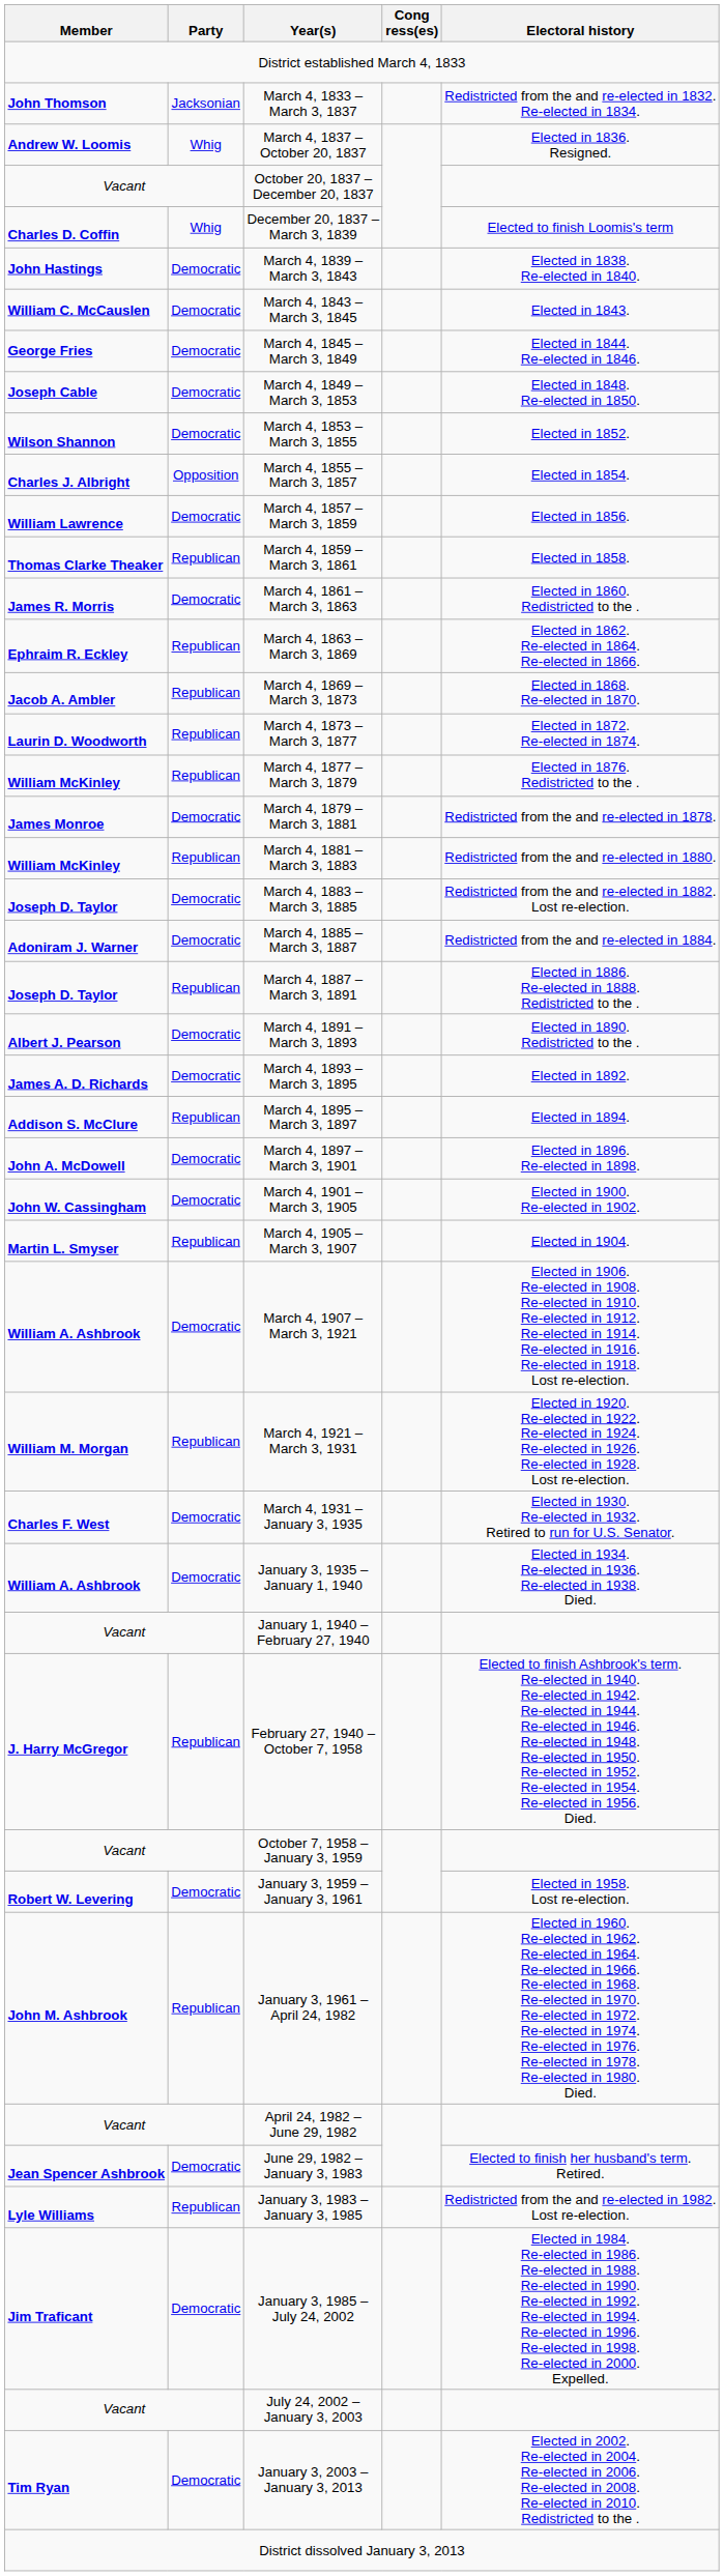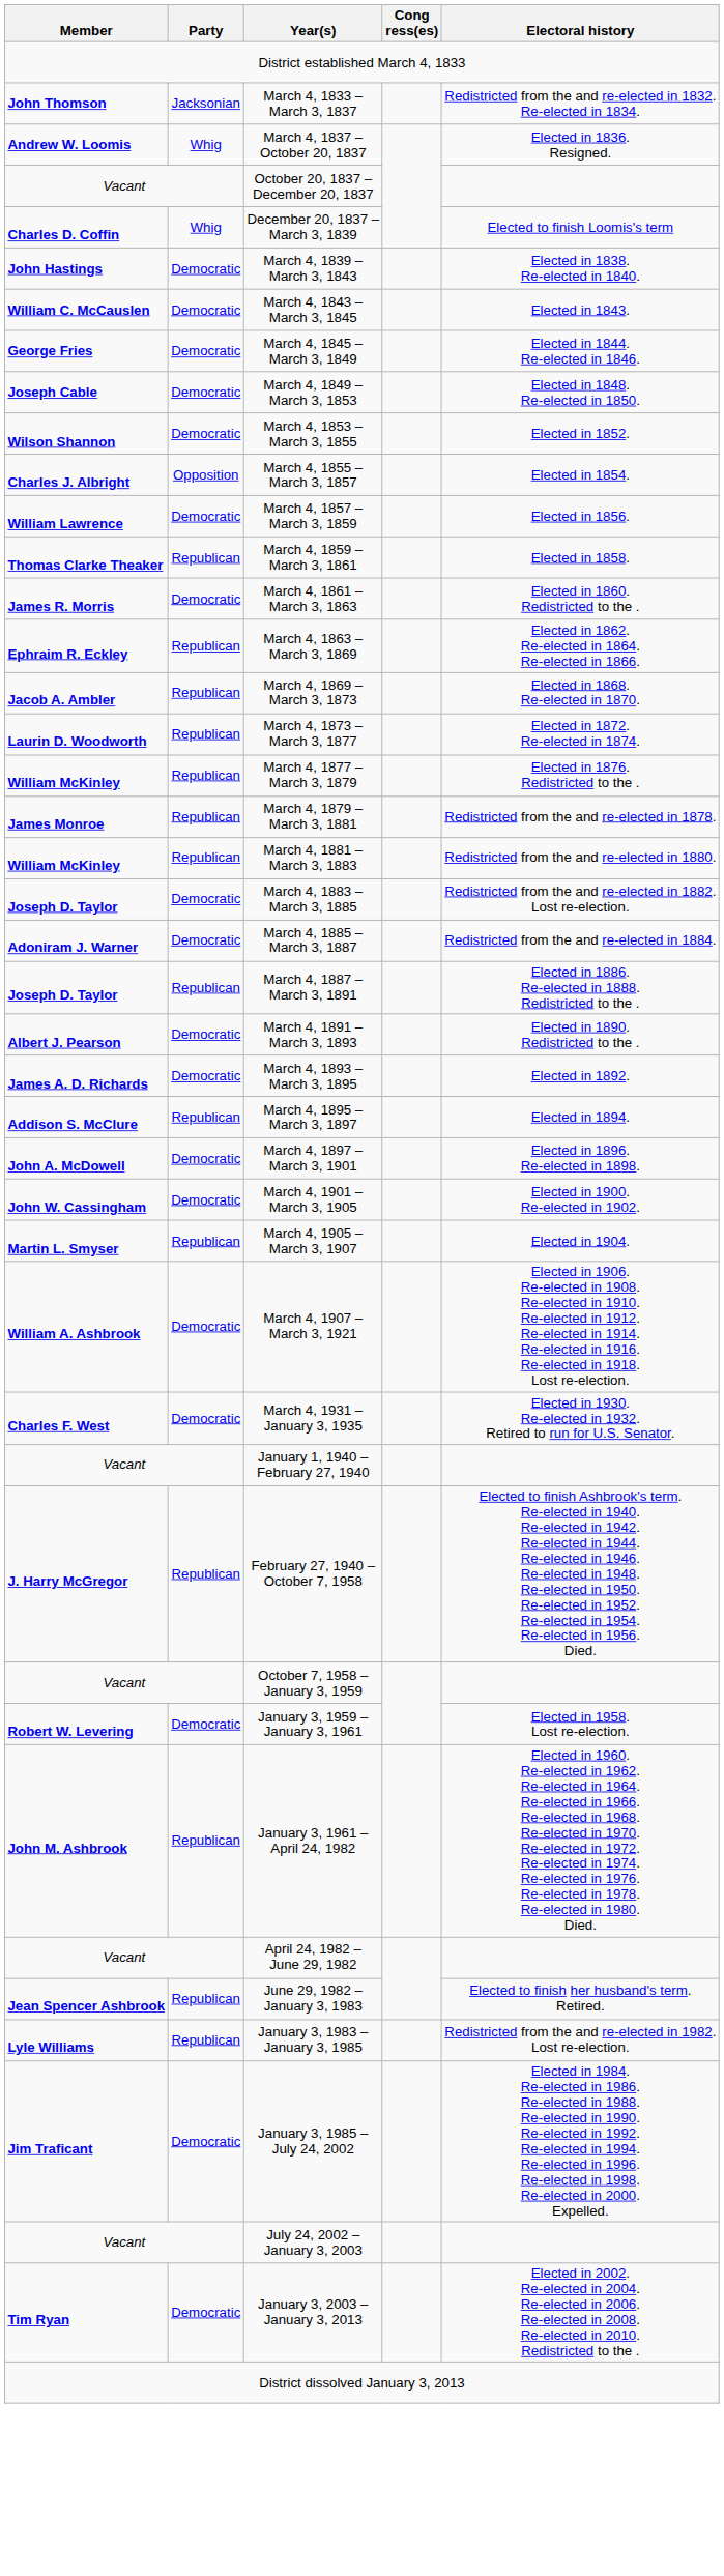 <table class=wikitable style="text-align:center">
 <tr valign=bottom>
 <th>Member</th>
 <th>Party</th>
 <th>Year(s)</th>
 <th>Cong<br>ress(es)</th>
 <th>Electoral history</th>
 </tr>
 <tr style="height:3em">
 <td colspan=5>District established March 4, 1833</td>
 </tr>
 <tr style="height:3em">
 <td align=left><strong><a href='#'>John Thomson</a></strong><br></td>
 <td><a href='#'>Jacksonian</a></td>
 <td nowrap>March 4, 1833 –<br>March 3, 1837</td>
 <td nowrap></td>
 <td><a href='#'>Redistricted</a> from the  and <a href='#'>re-elected in 1832</a>.<br><a href='#'>Re-elected in 1834</a>.<br></td>
 </tr>
 <tr style="height:3em">
 <td align=left><strong><a href='#'>Andrew W. Loomis</a></strong><br></td>
 <td><a href='#'>Whig</a></td>
 <td nowrap>March 4, 1837 –<br>October 20, 1837</td>
 <td rowspan=3></td>
 <td><a href='#'>Elected in 1836</a>.<br>Resigned.</td>
 </tr>
 <tr style="height:3em">
 <td colspan=2><em>Vacant</em></td>
 <td nowrap>October 20, 1837 –<br>December 20, 1837</td>
 <td></td>
 </tr>
 <tr style="height:3em">
 <td align=left><br><strong><a href='#'>Charles D. Coffin</a></strong><br></td>
 <td><a href='#'>Whig</a></td>
 <td nowrap>December 20, 1837 –<br>March 3, 1839</td>
 <td><a href='#'>Elected to finish Loomis's term</a><br></td>
 </tr>
 <tr style="height:3em">
 <td align=left><strong><a href='#'>John Hastings</a></strong><br></td>
 <td><a href='#'>Democratic</a></td>
 <td nowrap>March 4, 1839 –<br>March 3, 1843</td>
 <td nowrap></td>
 <td><a href='#'>Elected in 1838</a>.<br><a href='#'>Re-elected in 1840</a>.<br></td>
 </tr>
 <tr style="height:3em">
 <td align=left><strong><a href='#'>William C. McCauslen</a></strong><br></td>
 <td><a href='#'>Democratic</a></td>
 <td nowrap>March 4, 1843 –<br>March 3, 1845</td>
 <td></td>
 <td><a href='#'>Elected in 1843</a>.<br></td>
 </tr>
 <tr style="height:3em">
 <td align=left><strong><a href='#'>George Fries</a></strong><br></td>
 <td><a href='#'>Democratic</a></td>
 <td nowrap>March 4, 1845 –<br>March 3, 1849</td>
 <td nowrap></td>
 <td><a href='#'>Elected in 1844</a>.<br><a href='#'>Re-elected in 1846</a>.<br></td>
 </tr>
 <tr style="height:3em">
 <td align=left><strong><a href='#'>Joseph Cable</a></strong><br></td>
 <td><a href='#'>Democratic</a></td>
 <td nowrap>March 4, 1849 –<br>March 3, 1853</td>
 <td nowrap></td>
 <td><a href='#'>Elected in 1848</a>.<br><a href='#'>Re-elected in 1850</a>.<br></td>
 </tr>
 <tr style="height:3em">
 <td align=left><br><strong><a href='#'>Wilson Shannon</a></strong><br></td>
 <td><a href='#'>Democratic</a></td>
 <td nowrap>March 4, 1853 –<br>March 3, 1855</td>
 <td></td>
 <td><a href='#'>Elected in 1852</a>.<br></td>
 </tr>
 <tr style="height:3em">
 <td align=left><br><strong><a href='#'>Charles J. Albright</a></strong><br></td>
 <td><a href='#'>Opposition</a></td>
 <td nowrap>March 4, 1855 –<br>March 3, 1857</td>
 <td></td>
 <td><a href='#'>Elected in 1854</a>.<br></td>
 </tr>
 <tr style="height:3em">
 <td align=left><br><strong><a href='#'>William Lawrence</a></strong><br></td>
 <td><a href='#'>Democratic</a></td>
 <td nowrap>March 4, 1857 –<br>March 3, 1859</td>
 <td></td>
 <td><a href='#'>Elected in 1856</a>.<br></td>
 </tr>
 <tr style="height:3em">
 <td align=left><br><strong><a href='#'>Thomas Clarke Theaker</a></strong><br></td>
 <td><a href='#'>Republican</a></td>
 <td nowrap>March 4, 1859 –<br>March 3, 1861</td>
 <td></td>
 <td><a href='#'>Elected in 1858</a>.<br></td>
 </tr>
 <tr style="height:3em">
 <td align=left><br><strong><a href='#'>James R. Morris</a></strong><br></td>
 <td><a href='#'>Democratic</a></td>
 <td nowrap>March 4, 1861 –<br>March 3, 1863</td>
 <td></td>
 <td><a href='#'>Elected in 1860</a>.<br><a href='#'>Redistricted</a> to the .</td>
 </tr>
 <tr style="height:3em">
 <td align=left><br><strong><a href='#'>Ephraim R. Eckley</a></strong><br></td>
 <td><a href='#'>Republican</a></td>
 <td nowrap>March 4, 1863 –<br>March 3, 1869</td>
 <td nowrap></td>
 <td><a href='#'>Elected in 1862</a>.<br><a href='#'>Re-elected in 1864</a>.<br><a href='#'>Re-elected in 1866</a>.<br></td>
 </tr>
 <tr style="height:3em">
 <td align=left><br><strong><a href='#'>Jacob A. Ambler</a></strong><br></td>
 <td><a href='#'>Republican</a></td>
 <td nowrap>March 4, 1869 –<br>March 3, 1873</td>
 <td nowrap></td>
 <td><a href='#'>Elected in 1868</a>.<br><a href='#'>Re-elected in 1870</a>.<br></td>
 </tr>
 <tr style="height:3em">
 <td align=left><br><strong><a href='#'>Laurin D. Woodworth</a></strong><br></td>
 <td><a href='#'>Republican</a></td>
 <td nowrap>March 4, 1873 –<br>March 3, 1877</td>
 <td nowrap></td>
 <td><a href='#'>Elected in 1872</a>.<br><a href='#'>Re-elected in 1874</a>.<br></td>
 </tr>
 <tr style="height:3em">
 <td align=left><br><strong><a href='#'>William McKinley</a></strong><br></td>
 <td><a href='#'>Republican</a></td>
 <td nowrap>March 4, 1877 –<br>March 3, 1879</td>
 <td></td>
 <td><a href='#'>Elected in 1876</a>.<br><a href='#'>Redistricted</a> to the .</td>
 </tr>
 <tr style="height:3em">
 <td align=left><br><strong><a href='#'>James Monroe</a></strong><br></td>
-<td><a href='#'>Democratic</a></td>
+<td><a href='#'>Republican</a></td>
 <td nowrap>March 4, 1879 –<br>March 3, 1881</td>
 <td></td>
 <td><a href='#'>Redistricted</a> from the  and <a href='#'>re-elected in 1878</a>.<br></td>
 </tr>
 <tr style="height:3em">
 <td align=left><br><strong><a href='#'>William McKinley</a></strong><br></td>
 <td><a href='#'>Republican</a></td>
 <td nowrap>March 4, 1881 –<br>March 3, 1883</td>
 <td></td>
 <td><a href='#'>Redistricted</a> from the  and <a href='#'>re-elected in 1880</a>.<br></td>
 </tr>
 <tr style="height:3em">
 <td align=left><br><strong><a href='#'>Joseph D. Taylor</a></strong><br></td>
 <td><a href='#'>Democratic</a></td>
 <td nowrap>March 4, 1883 –<br>March 3, 1885</td>
 <td></td>
 <td><a href='#'>Redistricted</a> from the  and <a href='#'>re-elected in 1882</a>.<br>Lost re-election.</td>
 </tr>
 <tr style="height:3em">
 <td align=left><br><strong><a href='#'>Adoniram J. Warner</a></strong><br></td>
 <td><a href='#'>Democratic</a></td>
 <td nowrap>March 4, 1885 –<br>March 3, 1887</td>
 <td></td>
 <td><a href='#'>Redistricted</a> from the  and <a href='#'>re-elected in 1884</a>.<br></td>
 </tr>
 <tr style="height:3em">
 <td align=left><br><strong><a href='#'>Joseph D. Taylor</a></strong><br></td>
 <td><a href='#'>Republican</a></td>
 <td nowrap>March 4, 1887 –<br>March 3, 1891</td>
 <td nowrap></td>
 <td><a href='#'>Elected in 1886</a>.<br><a href='#'>Re-elected in 1888</a>.<br><a href='#'>Redistricted</a> to the .</td>
 </tr>
 <tr style="height:3em">
 <td align=left><br><strong><a href='#'>Albert J. Pearson</a></strong><br></td>
 <td><a href='#'>Democratic</a></td>
 <td nowrap>March 4, 1891 –<br>March 3, 1893</td>
 <td></td>
 <td><a href='#'>Elected in 1890</a>.<br><a href='#'>Redistricted</a> to the .</td>
 </tr>
 <tr style="height:3em">
 <td align=left><br><strong><a href='#'>James A. D. Richards</a></strong><br></td>
 <td><a href='#'>Democratic</a></td>
 <td nowrap>March 4, 1893 –<br>March 3, 1895</td>
 <td></td>
 <td><a href='#'>Elected in 1892</a>.<br></td>
 </tr>
 <tr style="height:3em">
 <td align=left><br><strong><a href='#'>Addison S. McClure</a></strong><br></td>
 <td><a href='#'>Republican</a></td>
 <td nowrap>March 4, 1895 –<br>March 3, 1897</td>
 <td></td>
 <td><a href='#'>Elected in 1894</a>.<br></td>
 </tr>
 <tr style="height:3em">
 <td align=left><br><strong><a href='#'>John A. McDowell</a></strong><br></td>
 <td><a href='#'>Democratic</a></td>
 <td nowrap>March 4, 1897 –<br>March 3, 1901</td>
 <td nowrap></td>
 <td><a href='#'>Elected in 1896</a>.<br><a href='#'>Re-elected in 1898</a>.<br></td>
 </tr>
 <tr style="height:3em">
 <td align=left><br><strong><a href='#'>John W. Cassingham</a></strong><br></td>
 <td><a href='#'>Democratic</a></td>
 <td nowrap>March 4, 1901 –<br>March 3, 1905</td>
 <td nowrap></td>
 <td><a href='#'>Elected in 1900</a>.<br><a href='#'>Re-elected in 1902</a>.<br></td>
 </tr>
 <tr style="height:3em">
 <td align=left><br><strong><a href='#'>Martin L. Smyser</a></strong><br></td>
 <td><a href='#'>Republican</a></td>
 <td nowrap>March 4, 1905 –<br>March 3, 1907</td>
 <td></td>
 <td><a href='#'>Elected in 1904</a>.<br></td>
 </tr>
 <tr style="height:3em">
 <td align=left><br><strong><a href='#'>William A. Ashbrook</a></strong><br></td>
 <td><a href='#'>Democratic</a></td>
 <td nowrap>March 4, 1907 –<br>March 3, 1921</td>
 <td nowrap></td>
 <td><a href='#'>Elected in 1906</a>.<br><a href='#'>Re-elected in 1908</a>.<br><a href='#'>Re-elected in 1910</a>.<br><a href='#'>Re-elected in 1912</a>.<br><a href='#'>Re-elected in 1914</a>.<br><a href='#'>Re-elected in 1916</a>.<br><a href='#'>Re-elected in 1918</a>.<br>Lost re-election.</td>
 </tr>
 <tr style="height:3em">
-<td align=left><br><strong><a href='#'>William M. Morgan</a></strong><br></td>
-<td><a href='#'>Republican</a></td>
-<td nowrap>March 4, 1921 –<br>March 3, 1931</td>
-<td nowrap></td>
-<td><a href='#'>Elected in 1920</a>.<br><a href='#'>Re-elected in 1922</a>.<br><a href='#'>Re-elected in 1924</a>.<br><a href='#'>Re-elected in 1926</a>.<br><a href='#'>Re-elected in 1928</a>.<br>Lost re-election.</td>
-</tr>
-<tr style="height:3em">
 <td align=left><br><strong><a href='#'>Charles F. West</a></strong><br></td>
 <td><a href='#'>Democratic</a></td>
 <td nowrap>March 4, 1931 –<br>January 3, 1935</td>
 <td nowrap></td>
 <td><a href='#'>Elected in 1930</a>.<br><a href='#'>Re-elected in 1932</a>.<br>Retired to <a href='#'>run for U.S. Senator</a>.</td>
-</tr>
-<tr style="height:3em">
-<td align=left><br><strong><a href='#'>William A. Ashbrook</a></strong><br></td>
-<td><a href='#'>Democratic</a></td>
-<td nowrap>January 3, 1935 –<br>January 1, 1940</td>
-<td nowrap></td>
-<td><a href='#'>Elected in 1934</a>.<br><a href='#'>Re-elected in 1936</a>.<br><a href='#'>Re-elected in 1938</a>.<br>Died.</td>
 </tr>
 <tr style="height:3em">
 <td colspan=2><em>Vacant</em></td>
 <td nowrap>January 1, 1940 –<br>February 27, 1940</td>
 <td></td>
 <td></td>
 </tr>
 <tr style="height:3em">
 <td align=left><br><strong><a href='#'>J. Harry McGregor</a></strong><br></td>
 <td><a href='#'>Republican</a></td>
 <td nowrap>February 27, 1940 –<br>October 7, 1958</td>
 <td nowrap></td>
 <td><a href='#'>Elected to finish Ashbrook's term</a>.<br><a href='#'>Re-elected in 1940</a>.<br><a href='#'>Re-elected in 1942</a>.<br><a href='#'>Re-elected in 1944</a>.<br><a href='#'>Re-elected in 1946</a>.<br><a href='#'>Re-elected in 1948</a>.<br><a href='#'>Re-elected in 1950</a>.<br><a href='#'>Re-elected in 1952</a>.<br><a href='#'>Re-elected in 1954</a>.<br><a href='#'>Re-elected in 1956</a>.<br>Died.</td>
 </tr>
 <tr style="height:3em">
 <td colspan=2><em>Vacant</em></td>
 <td nowrap>October 7, 1958 –<br>January 3, 1959</td>
 <td rowspan=2></td>
 <td></td>
 </tr>
 <tr style="height:3em">
 <td align=left><br><strong><a href='#'>Robert W. Levering</a></strong><br></td>
 <td><a href='#'>Democratic</a></td>
 <td nowrap>January 3, 1959 –<br>January 3, 1961</td>
 <td><a href='#'>Elected in 1958</a>.<br>Lost re-election.</td>
 </tr>
 <tr style="height:3em">
 <td align=left><br><strong><a href='#'>John M. Ashbrook</a></strong><br></td>
 <td><a href='#'>Republican</a></td>
 <td nowrap>January 3, 1961 –<br>April 24, 1982</td>
 <td nowrap></td>
 <td><a href='#'>Elected in 1960</a>.<br><a href='#'>Re-elected in 1962</a>.<br><a href='#'>Re-elected in 1964</a>.<br><a href='#'>Re-elected in 1966</a>.<br><a href='#'>Re-elected in 1968</a>.<br><a href='#'>Re-elected in 1970</a>.<br><a href='#'>Re-elected in 1972</a>.<br><a href='#'>Re-elected in 1974</a>.<br><a href='#'>Re-elected in 1976</a>.<br><a href='#'>Re-elected in 1978</a>.<br><a href='#'>Re-elected in 1980</a>.<br>Died.</td>
 </tr>
 <tr style="height:3em">
 <td colspan=2><em>Vacant</em></td>
 <td nowrap>April 24, 1982 –<br>June 29, 1982</td>
 <td rowspan=2></td>
 <td></td>
 </tr>
 <tr style="height:3em">
 <td align=left><br><strong><a href='#'>Jean Spencer Ashbrook</a></strong><br></td>
-<td><a href='#'>Democratic</a></td>
+<td><a href='#'>Republican</a></td>
 <td nowrap>June 29, 1982 –<br>January 3, 1983</td>
 <td><a href='#'>Elected to finish</a> <a href='#'>her husband's term</a>.<br>Retired.</td>
 </tr>
 <tr style="height:3em">
 <td align=left><br><strong><a href='#'>Lyle Williams</a></strong><br></td>
 <td><a href='#'>Republican</a></td>
 <td nowrap>January 3, 1983 –<br>January 3, 1985</td>
 <td></td>
 <td><a href='#'>Redistricted</a> from the  and <a href='#'>re-elected in 1982</a>.<br>Lost re-election.</td>
 </tr>
 <tr style="height:3em">
 <td align=left><br><strong><a href='#'>Jim Traficant</a></strong><br></td>
 <td><a href='#'>Democratic</a></td>
 <td nowrap>January 3, 1985 –<br>July 24, 2002</td>
 <td nowrap></td>
 <td><a href='#'>Elected in 1984</a>.<br><a href='#'>Re-elected in 1986</a>.<br><a href='#'>Re-elected in 1988</a>.<br><a href='#'>Re-elected in 1990</a>.<br><a href='#'>Re-elected in 1992</a>.<br><a href='#'>Re-elected in 1994</a>.<br><a href='#'>Re-elected in 1996</a>.<br><a href='#'>Re-elected in 1998</a>.<br><a href='#'>Re-elected in 2000</a>.<br>Expelled.</td>
 </tr>
 <tr style="height:3em">
 <td colspan=2><em>Vacant</em></td>
 <td nowrap>July 24, 2002 –<br>January 3, 2003</td>
 <td></td>
 <td></td>
 </tr>
 <tr style="height:3em">
 <td align=left><br><strong><a href='#'>Tim Ryan</a></strong><br></td>
 <td><a href='#'>Democratic</a></td>
 <td nowrap>January 3, 2003 –<br>January 3, 2013</td>
 <td nowrap></td>
 <td><a href='#'>Elected in 2002</a>.<br><a href='#'>Re-elected in 2004</a>.<br><a href='#'>Re-elected in 2006</a>.<br><a href='#'>Re-elected in 2008</a>.<br><a href='#'>Re-elected in 2010</a>.<br><a href='#'>Redistricted</a> to the .</td>
 </tr>
 <tr style="height:3em">
 <td colspan=5>District dissolved January 3, 2013</td>
 </tr>
 </table>
